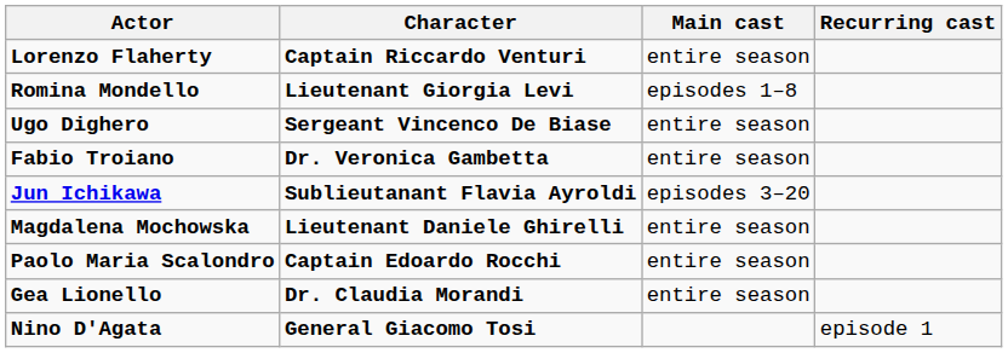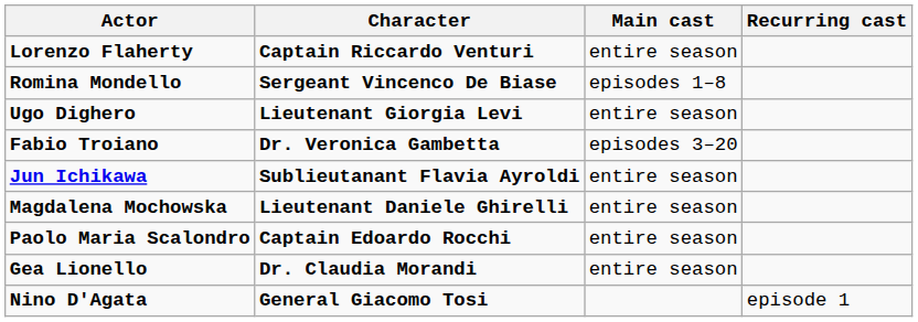 <table class="wikitable sortable" border="1">
 <tr>
 <th>Actor</th>
 <th>Character</th>
 <th>Main cast</th>
 <th>Recurring cast</th>
 </tr>
 <tr>
 <td><strong>Lorenzo Flaherty</strong></td>
 <td><strong>Captain Riccardo Venturi</strong></td>
 <td>entire season</td>
 <td></td>
 </tr>
 <tr>
 <td><strong>Romina Mondello</strong></td>
-<td><strong>Lieutenant Giorgia Levi</strong></td>
+<td><strong>Sergeant Vincenco De Biase</strong></td>
 <td>episodes 1–8</td>
 <td></td>
 </tr>
 <tr>
 <td><strong>Ugo Dighero</strong></td>
-<td><strong>Sergeant Vincenco De Biase</strong></td>
+<td><strong>Lieutenant Giorgia Levi</strong></td>
 <td>entire season</td>
 <td></td>
 </tr>
 <tr>
 <td><strong>Fabio Troiano</strong></td>
 <td><strong>Dr. Veronica Gambetta</strong></td>
-<td>entire season</td>
+<td>episodes 3–20</td>
 <td></td>
 </tr>
 <tr>
 <td><strong><a href='#'>Jun Ichikawa</a></strong></td>
 <td><strong>Sublieutanant Flavia Ayroldi</strong></td>
-<td>episodes 3–20</td>
+<td>entire season</td>
 <td></td>
 </tr>
 <tr>
 <td><strong>Magdalena Mochowska</strong></td>
 <td><strong>Lieutenant Daniele Ghirelli</strong></td>
 <td>entire season</td>
 <td></td>
 </tr>
 <tr>
 <td><strong>Paolo Maria Scalondro</strong></td>
 <td><strong>Captain Edoardo Rocchi</strong></td>
 <td>entire season</td>
 <td></td>
 </tr>
 <tr>
 <td><strong>Gea Lionello</strong></td>
 <td><strong>Dr. Claudia Morandi</strong></td>
 <td>entire season</td>
 <td></td>
 </tr>
 <tr>
 <td><strong>Nino D'Agata</strong></td>
 <td><strong>General Giacomo Tosi</strong></td>
 <td></td>
 <td>episode 1</td>
 </tr>
 </table>
